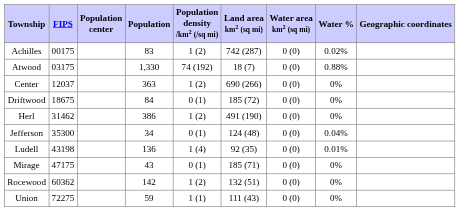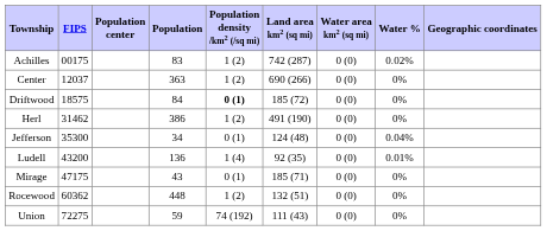 <table class="toccolours" border=1 cellspacing=0 cellpadding=4 style="text-align:center; border-collapse:collapse; font-size:90%;">
 <tr style="background:#ccccff">
 <th>Township</th>
 <th><a href='#'>FIPS</a></th>
 <th>Population<br>center</th>
 <th>Population</th>
 <th>Population<br>density<br><small>/km<sup>2</sup> (/sq mi)</small></th>
 <th>Land area<br><small>km<sup>2</sup> (sq mi)</small></th>
 <th>Water area<br><small>km<sup>2</sup> (sq mi)</small></th>
 <th>Water %</th>
 <th>Geographic coordinates</th>
 </tr>
 <tr>
 <td>Achilles</td>
 <td>00175</td>
 <td></td>
 <td>83</td>
 <td>1 (2)</td>
 <td>742 (287)</td>
 <td>0 (0)</td>
 <td>0.02%</td>
 <td></td>
 </tr>
 <tr>
-<td>Atwood</td>
-<td>03175</td>
-<td></td>
-<td>1,330</td>
-<td>74 (192)</td>
-<td>18 (7)</td>
-<td>0 (0)</td>
-<td>0.88%</td>
-<td></td>
-</tr>
-<tr>
 <td>Center</td>
 <td>12037</td>
 <td></td>
 <td>363</td>
 <td>1 (2)</td>
 <td>690 (266)</td>
 <td>0 (0)</td>
 <td>0%</td>
 <td></td>
 </tr>
 <tr>
 <td>Driftwood</td>
-<td>18675</td>
+<td>18575</td>
 <td></td>
 <td>84</td>
-<td>0 (1)</td>
+<td><strong>0 (1)</strong></td>
 <td>185 (72)</td>
 <td>0 (0)</td>
 <td>0%</td>
 <td></td>
 </tr>
 <tr>
 <td>Herl</td>
 <td>31462</td>
 <td></td>
 <td>386</td>
 <td>1 (2)</td>
 <td>491 (190)</td>
 <td>0 (0)</td>
 <td>0%</td>
 <td></td>
 </tr>
 <tr>
 <td>Jefferson</td>
 <td>35300</td>
 <td></td>
 <td>34</td>
 <td>0 (1)</td>
 <td>124 (48)</td>
 <td>0 (0)</td>
 <td>0.04%</td>
 <td></td>
 </tr>
 <tr>
 <td>Ludell</td>
-<td>43198</td>
+<td>43200</td>
 <td></td>
 <td>136</td>
 <td>1 (4)</td>
 <td>92 (35)</td>
 <td>0 (0)</td>
 <td>0.01%</td>
 <td></td>
 </tr>
 <tr>
 <td>Mirage</td>
 <td>47175</td>
 <td></td>
 <td>43</td>
 <td>0 (1)</td>
 <td>185 (71)</td>
 <td>0 (0)</td>
 <td>0%</td>
 <td></td>
 </tr>
 <tr>
 <td>Rocewood</td>
 <td>60362</td>
 <td></td>
-<td>142</td>
+<td>448</td>
 <td>1 (2)</td>
 <td>132 (51)</td>
 <td>0 (0)</td>
 <td>0%</td>
 <td></td>
 </tr>
 <tr>
 <td>Union</td>
 <td>72275</td>
 <td></td>
 <td>59</td>
-<td>1 (1)</td>
+<td>74 (192)</td>
 <td>111 (43)</td>
 <td>0 (0)</td>
 <td>0%</td>
 <td></td>
 </tr>
 </table>
